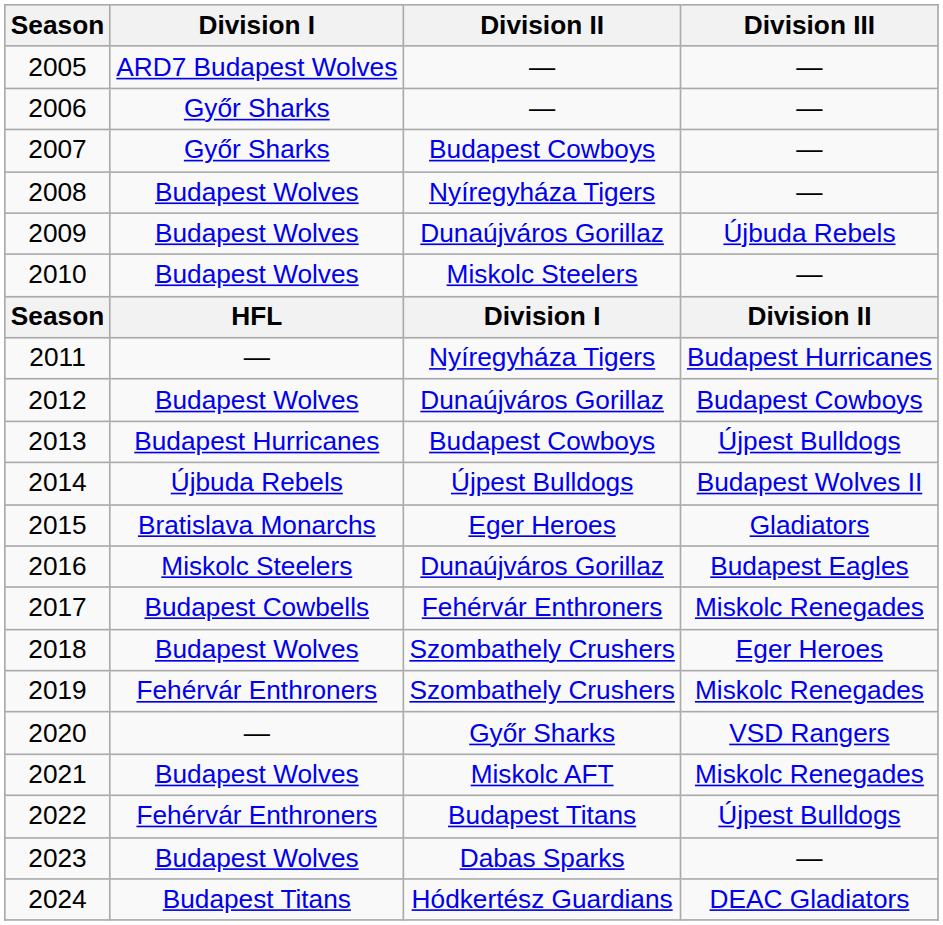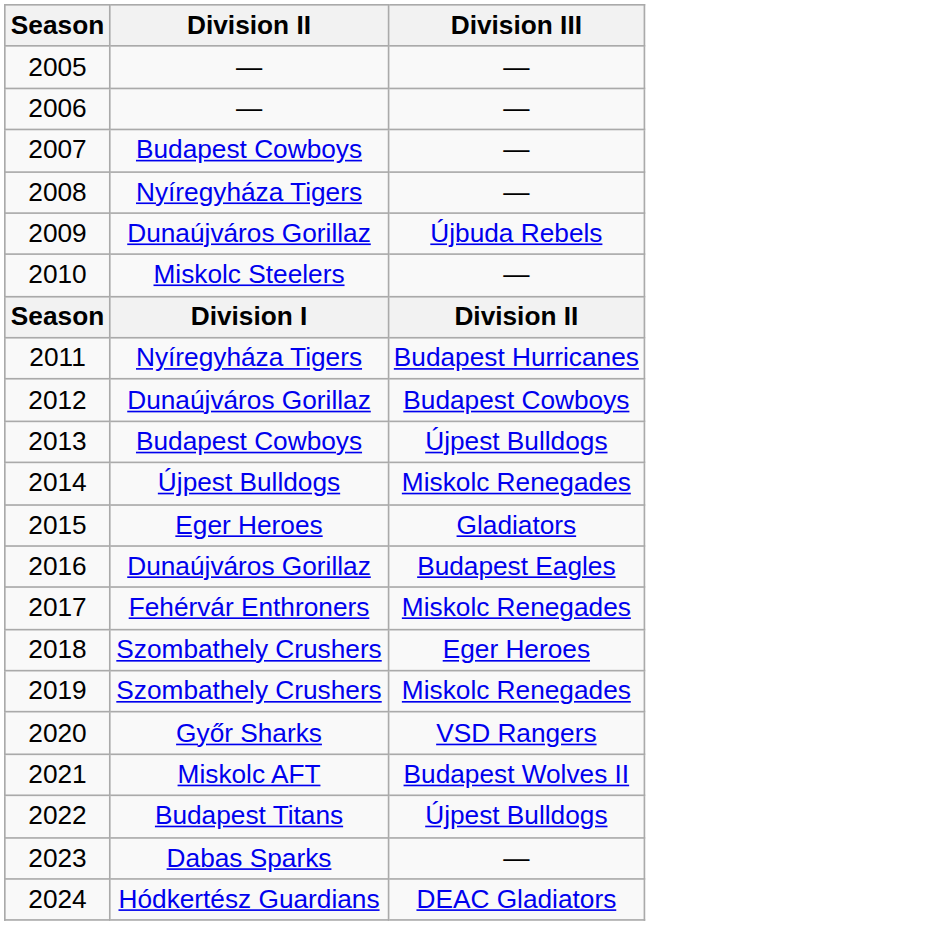 <table class="wikitable" style="text-align:center">
 <tr>
 <th>Season</th>
-<th>Division I</th>
 <th>Division II</th>
 <th>Division III</th>
 </tr>
 <tr align=center>
 <td>2005</td>
-<td><a href='#'>ARD7 Budapest Wolves</a></td>
 <td>—</td>
 <td>—</td>
 </tr>
 <tr align=center>
 <td>2006</td>
-<td><a href='#'>Győr Sharks</a></td>
 <td>—</td>
 <td>—</td>
 </tr>
 <tr align=center>
 <td>2007</td>
-<td><a href='#'>Győr Sharks</a></td>
 <td><a href='#'>Budapest Cowboys</a></td>
 <td>—</td>
 </tr>
 <tr align=center>
 <td>2008</td>
-<td><a href='#'>Budapest Wolves</a></td>
 <td><a href='#'>Nyíregyháza Tigers</a></td>
 <td>—</td>
 </tr>
 <tr align=center>
 <td>2009</td>
-<td><a href='#'>Budapest Wolves</a></td>
 <td><a href='#'>Dunaújváros Gorillaz</a></td>
 <td><a href='#'>Újbuda Rebels</a></td>
 </tr>
 <tr align=center>
 <td>2010</td>
-<td><a href='#'>Budapest Wolves</a></td>
 <td><a href='#'>Miskolc Steelers</a></td>
 <td>—</td>
 </tr>
 <tr>
 <th>Season</th>
-<th>HFL</th>
 <th>Division I</th>
 <th>Division II</th>
 </tr>
 <tr align=center>
 <td>2011</td>
-<td>—</td>
 <td><a href='#'>Nyíregyháza Tigers</a></td>
 <td><a href='#'>Budapest Hurricanes</a></td>
 </tr>
 <tr align=center>
 <td>2012</td>
-<td><a href='#'>Budapest Wolves</a></td>
 <td><a href='#'>Dunaújváros Gorillaz</a></td>
 <td><a href='#'>Budapest Cowboys</a></td>
 </tr>
 <tr align=center>
 <td>2013</td>
-<td><a href='#'>Budapest Hurricanes</a></td>
 <td><a href='#'>Budapest Cowboys</a></td>
 <td><a href='#'>Újpest Bulldogs</a></td>
 </tr>
 <tr align=center>
 <td>2014</td>
-<td><a href='#'>Újbuda Rebels</a></td>
 <td><a href='#'>Újpest Bulldogs</a></td>
-<td><a href='#'>Budapest Wolves II</a></td>
+<td><a href='#'>Miskolc Renegades</a></td>
 </tr>
 <tr align=center>
 <td>2015</td>
-<td><a href='#'>Bratislava Monarchs</a></td>
 <td><a href='#'>Eger Heroes</a></td>
 <td><a href='#'>Gladiators</a></td>
 </tr>
 <tr align=center>
 <td>2016</td>
-<td><a href='#'>Miskolc Steelers</a></td>
 <td><a href='#'>Dunaújváros Gorillaz</a></td>
 <td><a href='#'>Budapest Eagles</a></td>
 </tr>
 <tr align=center>
 <td>2017</td>
-<td><a href='#'>Budapest Cowbells</a></td>
 <td><a href='#'>Fehérvár Enthroners</a></td>
 <td><a href='#'>Miskolc Renegades</a></td>
 </tr>
 <tr align=center>
 <td>2018</td>
-<td><a href='#'>Budapest Wolves</a></td>
 <td><a href='#'>Szombathely Crushers</a></td>
 <td><a href='#'>Eger Heroes</a></td>
 </tr>
 <tr align=center>
 <td>2019</td>
-<td><a href='#'>Fehérvár Enthroners</a></td>
 <td><a href='#'>Szombathely Crushers</a></td>
 <td><a href='#'>Miskolc Renegades</a></td>
 </tr>
 <tr align=center>
 <td>2020</td>
-<td>—</td>
 <td><a href='#'>Győr Sharks</a></td>
 <td><a href='#'>VSD Rangers</a></td>
 </tr>
 <tr align=center>
 <td>2021</td>
-<td><a href='#'>Budapest Wolves</a></td>
 <td><a href='#'>Miskolc AFT</a></td>
-<td><a href='#'>Miskolc Renegades</a></td>
+<td><a href='#'>Budapest Wolves II</a></td>
 </tr>
 <tr align=center>
 <td>2022</td>
-<td><a href='#'>Fehérvár Enthroners</a></td>
 <td><a href='#'>Budapest Titans</a></td>
 <td><a href='#'>Újpest Bulldogs</a></td>
 </tr>
 <tr>
 <td>2023</td>
-<td><a href='#'>Budapest Wolves</a></td>
 <td><a href='#'>Dabas Sparks</a></td>
 <td>—</td>
 </tr>
 <tr>
 <td>2024</td>
-<td><a href='#'>Budapest Titans</a></td>
 <td><a href='#'>Hódkertész Guardians</a></td>
 <td><a href='#'>DEAC Gladiators</a></td>
 </tr>
 </table>
